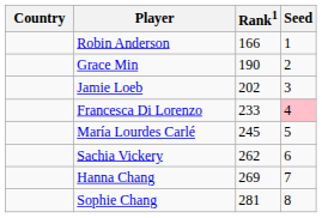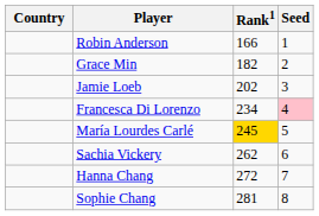 <table class="sortable wikitable">
 <tr>
 <th width="70">Country</th>
 <th width="175">Player</th>
 <th>Rank<sup>1</sup></th>
 <th>Seed</th>
 </tr>
 <tr>
 <td></td>
 <td><a href='#'>Robin Anderson</a></td>
 <td>166</td>
 <td>1</td>
 </tr>
 <tr>
 <td></td>
 <td><a href='#'>Grace Min</a></td>
-<td>190</td>
+<td>182</td>
 <td>2</td>
 </tr>
 <tr>
 <td></td>
 <td><a href='#'>Jamie Loeb</a></td>
 <td>202</td>
 <td>3</td>
 </tr>
 <tr>
 <td></td>
 <td><a href='#'>Francesca Di Lorenzo</a></td>
-<td>233</td>
+<td>234</td>
 <td style="background: pink;">4</td>
 </tr>
 <tr>
 <td></td>
 <td><a href='#'>María Lourdes Carlé</a></td>
-<td>245</td>
+<td style="background: gold;">245</td>
 <td>5</td>
 </tr>
 <tr>
 <td></td>
 <td><a href='#'>Sachia Vickery</a></td>
 <td>262</td>
 <td>6</td>
 </tr>
 <tr>
 <td></td>
 <td><a href='#'>Hanna Chang</a></td>
-<td>269</td>
+<td>272</td>
 <td>7</td>
 </tr>
 <tr>
 <td></td>
 <td><a href='#'>Sophie Chang</a></td>
 <td>281</td>
 <td>8</td>
 </tr>
 </table>
